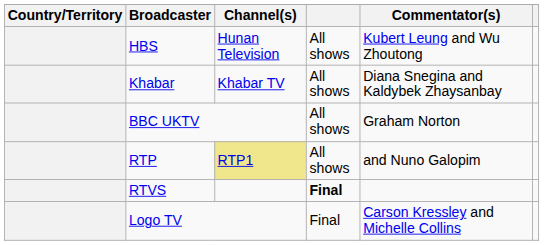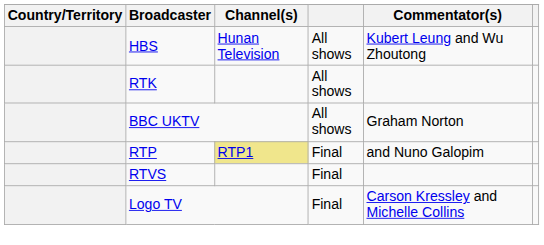 <table class="wikitable plainrowheaders">
 <tr>
 </tr>
 <tr>
 <th scope="col">Country/Territory</th>
 <th scope="col">Broadcaster</th>
 <th scope="col">Channel(s)</th>
 <th scope="col"></th>
 <th scope="col">Commentator(s)</th>
 <th scope="col"></th>
 </tr>
 <tr>
 <th scope="row"></th>
 <td><a href='#'>HBS</a></td>
 <td><a href='#'>Hunan Television</a></td>
 <td>All shows</td>
 <td><a href='#'>Kubert Leung</a> and Wu Zhoutong</td>
 <td></td>
 </tr>
 <tr>
 <th scope="row"></th>
-<td><a href='#'>Khabar</a></td>
-<td><a href='#'>Khabar TV</a></td>
+<td><a href='#'>RTK</a></td>
+<td></td>
 <td>All shows</td>
-<td>Diana Snegina and Kaldybek Zhaysanbay</td>
+<td></td>
 <td></td>
 </tr>
 <tr>
 <th scope="row"></th>
 <td colspan="2"><a href='#'>BBC UKTV</a></td>
 <td>All shows</td>
 <td>Graham Norton</td>
 <td></td>
 </tr>
 <tr>
 <th scope="row"></th>
 <td><a href='#'>RTP</a></td>
 <td style="background: khaki;"><a href='#'>RTP1</a></td>
-<td>All shows</td>
+<td>Final</td>
 <td> and Nuno Galopim</td>
 <td></td>
 </tr>
 <tr>
 <th scope="row"></th>
 <td><a href='#'>RTVS</a></td>
 <td></td>
-<td><strong>Final</strong></td>
+<td>Final</td>
 <td></td>
 <td></td>
 </tr>
 <tr>
 <th scope="row"></th>
 <td colspan="2"><a href='#'>Logo TV</a></td>
 <td>Final</td>
 <td><a href='#'>Carson Kressley</a> and <a href='#'>Michelle Collins</a></td>
 <td></td>
 </tr>
 </table>
